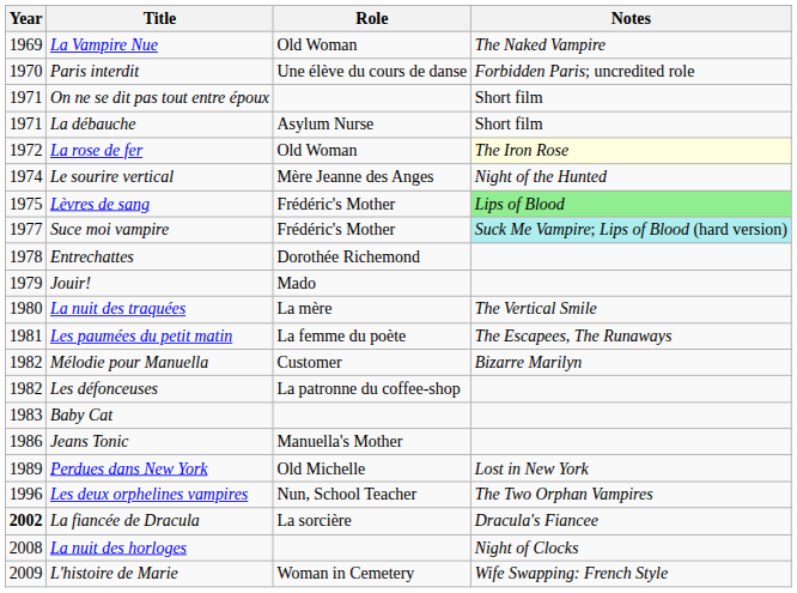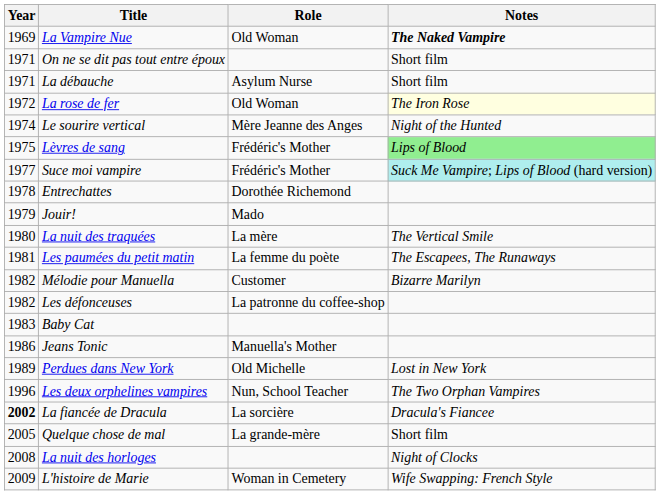 <table class="wikitable sortable">
 <tr>
 <th>Year</th>
 <th>Title</th>
 <th>Role</th>
 <th class="unsortable">Notes</th>
 </tr>
 <tr>
 <td>1969</td>
 <td><em><a href='#'>La Vampire Nue</a></em></td>
 <td>Old Woman</td>
-<td><em>The Naked Vampire</em></td>
-</tr>
-<tr>
-<td>1970</td>
-<td><em>Paris interdit</em></td>
-<td>Une élève du cours de danse</td>
-<td><em>Forbidden Paris</em>; uncredited role</td>
+<td><strong><em>The Naked Vampire</em></strong></td>
 </tr>
 <tr>
 <td>1971</td>
 <td><em>On ne se dit pas tout entre époux</em></td>
 <td></td>
 <td>Short film</td>
 </tr>
 <tr>
 <td>1971</td>
 <td><em>La débauche</em></td>
 <td>Asylum Nurse</td>
 <td>Short film</td>
 </tr>
 <tr>
 <td>1972</td>
 <td><em><a href='#'>La rose de fer</a></em></td>
 <td>Old Woman</td>
 <td style="background: lightyellow;"><em>The Iron Rose</em></td>
 </tr>
 <tr>
 <td>1974</td>
 <td><em>Le sourire vertical</em></td>
 <td>Mère Jeanne des Anges</td>
 <td><em>Night of the Hunted</em></td>
 </tr>
 <tr>
 <td>1975</td>
 <td><em><a href='#'>Lèvres de sang</a></em></td>
 <td>Frédéric's Mother</td>
 <td style="background: lightgreen;"><em>Lips of Blood</em></td>
 </tr>
 <tr>
 <td>1977</td>
 <td><em>Suce moi vampire</em></td>
 <td>Frédéric's Mother</td>
 <td style="background: paleturquoise;"><em>Suck Me Vampire</em>; <em>Lips of Blood</em> (hard version)</td>
 </tr>
 <tr>
 <td>1978</td>
 <td><em>Entrechattes</em></td>
 <td>Dorothée Richemond</td>
 <td></td>
 </tr>
 <tr>
 <td>1979</td>
 <td><em>Jouir!</em></td>
 <td>Mado</td>
 <td></td>
 </tr>
 <tr>
 <td>1980</td>
 <td><em><a href='#'>La nuit des traquées</a></em></td>
 <td>La mère</td>
 <td><em>The Vertical Smile</em></td>
 </tr>
 <tr>
 <td>1981</td>
 <td><em><a href='#'>Les paumées du petit matin</a></em></td>
 <td>La femme du poète</td>
 <td><em>The Escapees</em>, <em>The Runaways</em></td>
 </tr>
 <tr>
 <td>1982</td>
 <td><em>Mélodie pour Manuella</em></td>
 <td>Customer</td>
 <td><em>Bizarre Marilyn</em></td>
 </tr>
 <tr>
 <td>1982</td>
 <td><em>Les défonceuses</em></td>
 <td>La patronne du coffee-shop</td>
 <td></td>
 </tr>
 <tr>
 <td>1983</td>
 <td><em>Baby Cat</em></td>
 <td></td>
 <td></td>
 </tr>
 <tr>
 <td>1986</td>
 <td><em>Jeans Tonic</em></td>
 <td>Manuella's Mother</td>
 <td></td>
 </tr>
 <tr>
 <td>1989</td>
 <td><em><a href='#'>Perdues dans New York</a></em></td>
 <td>Old Michelle</td>
 <td><em>Lost in New York</em></td>
 </tr>
 <tr>
 <td>1996</td>
 <td><em><a href='#'>Les deux orphelines vampires</a></em></td>
 <td>Nun, School Teacher</td>
 <td><em>The Two Orphan Vampires</em></td>
 </tr>
 <tr>
 <td><strong>2002</strong></td>
 <td><em>La fiancée de Dracula</em></td>
 <td>La sorcière</td>
 <td><em>Dracula's Fiancee</em></td>
 </tr>
 <tr>
+<td>2005</td>
+<td><em>Quelque chose de mal</em></td>
+<td>La grande-mère</td>
+<td>Short film</td>
+</tr>
+<tr>
 <td>2008</td>
 <td><em><a href='#'>La nuit des horloges</a></em></td>
 <td></td>
 <td><em>Night of Clocks</em></td>
 </tr>
 <tr>
 <td>2009</td>
 <td><em>L'histoire de Marie</em></td>
 <td>Woman in Cemetery</td>
 <td><em>Wife Swapping: French Style</em></td>
 </tr>
 </table>
